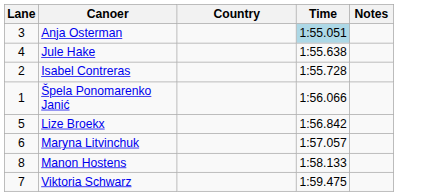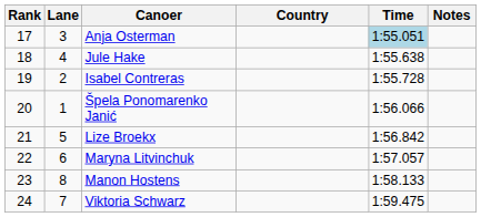 <table class="wikitable" style="text-align:center;">
 <tr>
+<th width=30>Rank</th>
 <th width=30>Lane</th>
 <th width=175>Canoer</th>
 <th width=150>Country</th>
 <th width=30>Time</th>
 <th width=50>Notes</th>
 </tr>
 <tr>
+<td>17</td>
 <td>3</td>
 <td align=left><a href='#'>Anja Osterman</a></td>
 <td align=left></td>
 <td style="background: lightblue;">1:55.051</td>
 <td></td>
 </tr>
 <tr>
+<td>18</td>
 <td>4</td>
 <td align=left><a href='#'>Jule Hake</a></td>
 <td align=left></td>
 <td>1:55.638</td>
 <td></td>
 </tr>
 <tr>
+<td>19</td>
 <td>2</td>
 <td align=left><a href='#'>Isabel Contreras</a></td>
 <td align=left></td>
 <td>1:55.728</td>
 <td></td>
 </tr>
 <tr>
+<td>20</td>
 <td>1</td>
 <td align=left><a href='#'>Špela Ponomarenko Janić</a></td>
 <td align=left></td>
 <td>1:56.066</td>
 <td></td>
 </tr>
 <tr>
+<td>21</td>
 <td>5</td>
 <td align=left><a href='#'>Lize Broekx</a></td>
 <td align=left></td>
 <td>1:56.842</td>
 <td></td>
 </tr>
 <tr>
+<td>22</td>
 <td>6</td>
 <td align=left><a href='#'>Maryna Litvinchuk</a></td>
 <td align=left></td>
 <td>1:57.057</td>
 <td></td>
 </tr>
 <tr>
+<td>23</td>
 <td>8</td>
 <td align=left><a href='#'>Manon Hostens</a></td>
 <td align=left></td>
 <td>1:58.133</td>
 <td></td>
 </tr>
 <tr>
+<td>24</td>
 <td>7</td>
 <td align=left><a href='#'>Viktoria Schwarz</a></td>
 <td align=left></td>
 <td>1:59.475</td>
 <td></td>
 </tr>
 </table>
